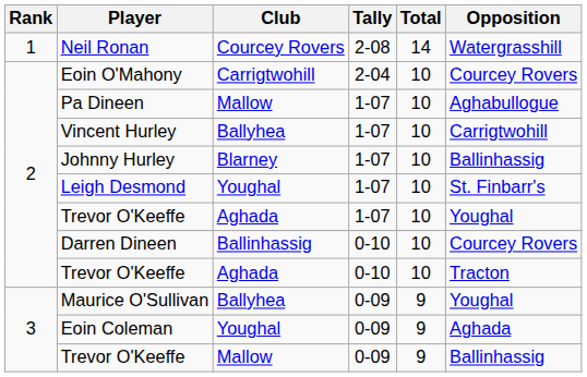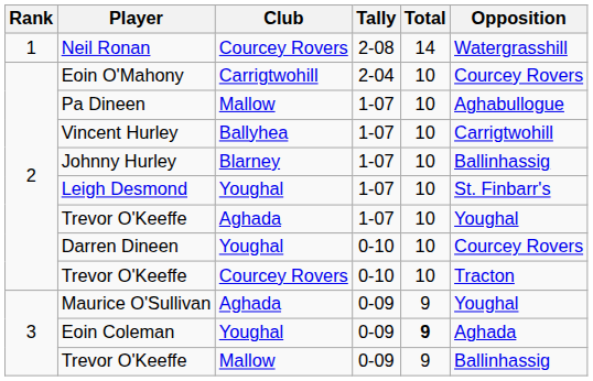 <table class="wikitable">
 <tr>
 <th>Rank</th>
 <th>Player</th>
 <th>Club</th>
 <th>Tally</th>
 <th>Total</th>
 <th>Opposition</th>
 </tr>
 <tr>
 <td rowspan="1" style="text-align:center;">1</td>
 <td><a href='#'>Neil Ronan</a></td>
 <td><a href='#'>Courcey Rovers</a></td>
 <td align=center>2-08</td>
 <td align=center>14</td>
 <td><a href='#'>Watergrasshill</a></td>
 </tr>
 <tr>
 <td rowspan="8" style="text-align:center;">2</td>
 <td>Eoin O'Mahony</td>
 <td><a href='#'>Carrigtwohill</a></td>
 <td align=center>2-04</td>
 <td align=center>10</td>
 <td><a href='#'>Courcey Rovers</a></td>
 </tr>
 <tr>
 <td>Pa Dineen</td>
 <td><a href='#'>Mallow</a></td>
 <td align=center>1-07</td>
 <td align=center>10</td>
 <td><a href='#'>Aghabullogue</a></td>
 </tr>
 <tr>
 <td>Vincent Hurley</td>
 <td><a href='#'>Ballyhea</a></td>
 <td align=center>1-07</td>
 <td align=center>10</td>
 <td><a href='#'>Carrigtwohill</a></td>
 </tr>
 <tr>
 <td>Johnny Hurley</td>
 <td><a href='#'>Blarney</a></td>
 <td align=center>1-07</td>
 <td align=center>10</td>
 <td><a href='#'>Ballinhassig</a></td>
 </tr>
 <tr>
 <td><a href='#'>Leigh Desmond</a></td>
 <td><a href='#'>Youghal</a></td>
 <td align=center>1-07</td>
 <td align=center>10</td>
 <td><a href='#'>St. Finbarr's</a></td>
 </tr>
 <tr>
 <td>Trevor O'Keeffe</td>
 <td><a href='#'>Aghada</a></td>
 <td align=center>1-07</td>
 <td align=center>10</td>
 <td><a href='#'>Youghal</a></td>
 </tr>
 <tr>
 <td>Darren Dineen</td>
-<td><a href='#'>Ballinhassig</a></td>
+<td><a href='#'>Youghal</a></td>
 <td align=center>0-10</td>
 <td align=center>10</td>
 <td><a href='#'>Courcey Rovers</a></td>
 </tr>
 <tr>
 <td>Trevor O'Keeffe</td>
-<td><a href='#'>Aghada</a></td>
+<td><a href='#'>Courcey Rovers</a></td>
 <td align=center>0-10</td>
 <td align=center>10</td>
 <td><a href='#'>Tracton</a></td>
 </tr>
 <tr>
 <td rowspan="3" style="text-align:center;">3</td>
 <td>Maurice O'Sullivan</td>
-<td><a href='#'>Ballyhea</a></td>
+<td><a href='#'>Aghada</a></td>
 <td align=center>0-09</td>
 <td align=center>9</td>
 <td><a href='#'>Youghal</a></td>
 </tr>
 <tr>
 <td>Eoin Coleman</td>
 <td><a href='#'>Youghal</a></td>
 <td align=center>0-09</td>
-<td align=center>9</td>
+<td align=center><strong>9</strong></td>
 <td><a href='#'>Aghada</a></td>
 </tr>
 <tr>
 <td>Trevor O'Keeffe</td>
 <td><a href='#'>Mallow</a></td>
 <td align=center>0-09</td>
 <td align=center>9</td>
 <td><a href='#'>Ballinhassig</a></td>
 </tr>
 </table>
